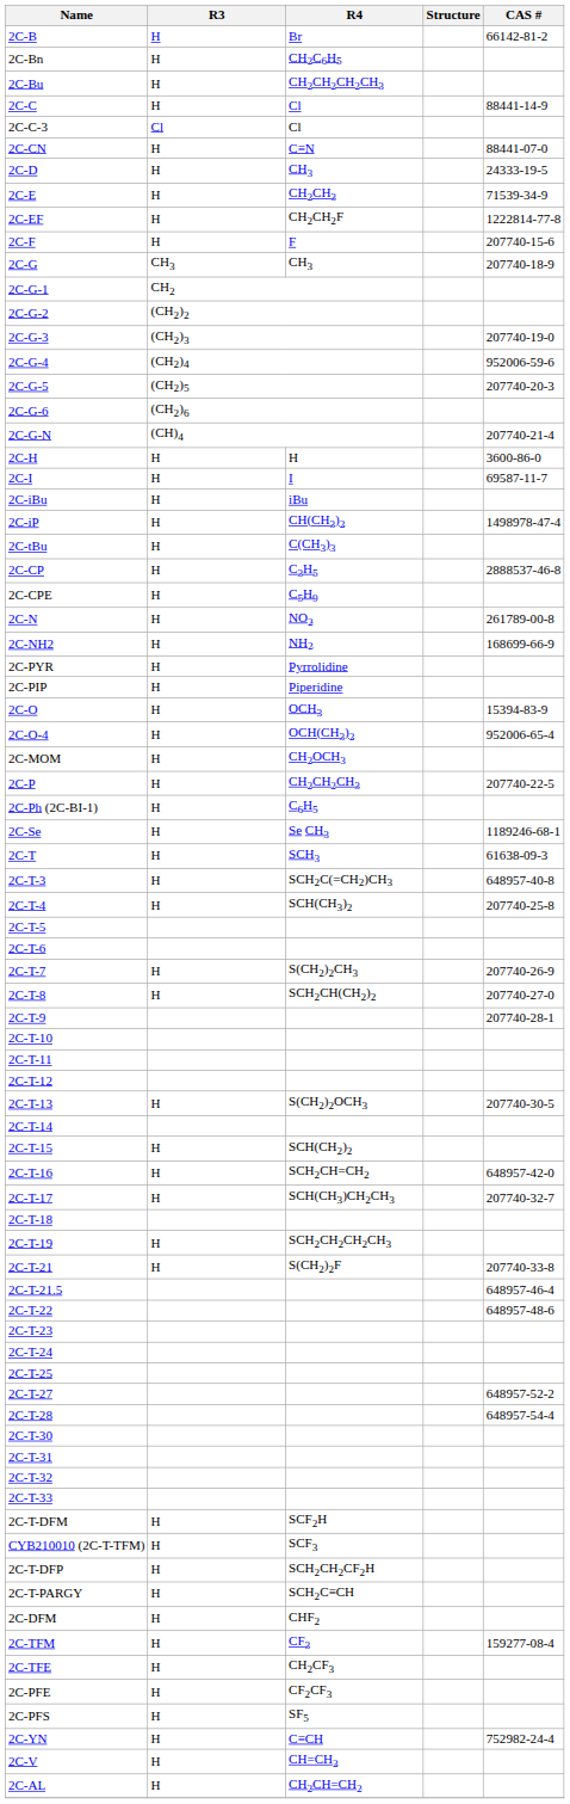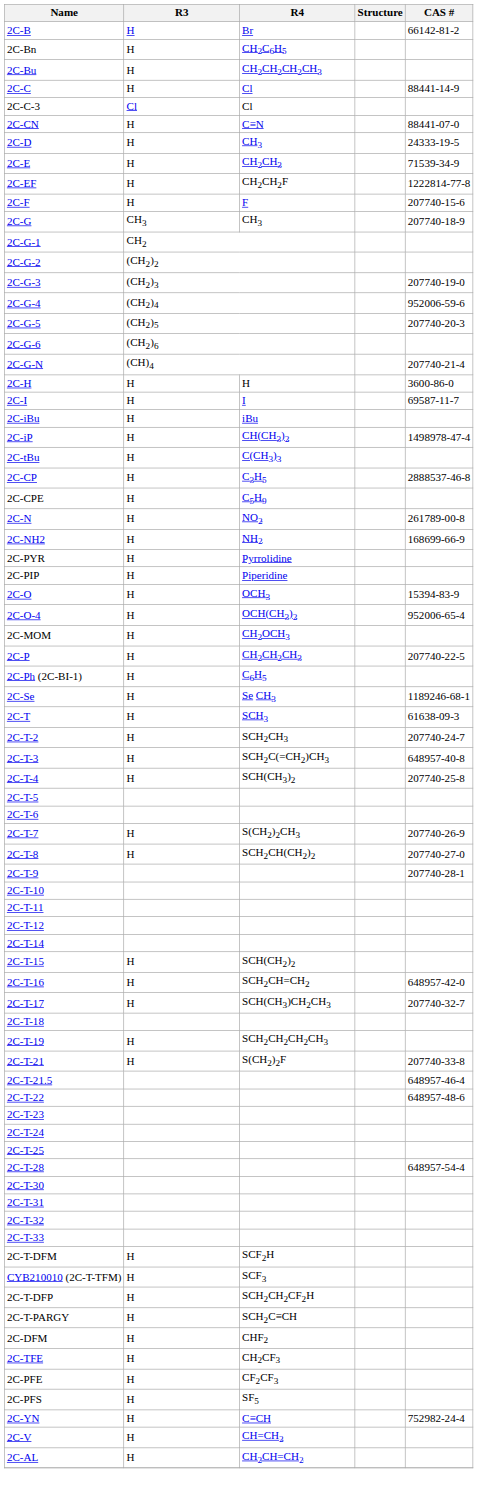 <table class="wikitable sticky-header" style="background: #FFFFFF">
 <tr>
 <th>Name</th>
 <th style="width:10em">R3</th>
 <th style="width:10em">R4</th>
 <th>Structure</th>
 <th>CAS #</th>
 </tr>
 <tr>
 <td><a href='#'>2C-B</a></td>
 <td><a href='#'>H</a></td>
 <td><a href='#'>Br</a></td>
 <td></td>
 <td>66142-81-2</td>
 </tr>
 <tr>
 <td>2C-Bn</td>
 <td>H</td>
 <td><a href='#'>CH<sub>2</sub>C<sub>6</sub>H<sub>5</sub></a></td>
 <td></td>
 <td></td>
 </tr>
 <tr>
 <td><a href='#'>2C-Bu</a></td>
 <td>H</td>
 <td><a href='#'>CH<sub>2</sub>CH<sub>2</sub>CH<sub>2</sub>CH<sub>3</sub></a></td>
 <td></td>
 <td></td>
 </tr>
 <tr>
 <td><a href='#'>2C-C</a></td>
 <td>H</td>
 <td><a href='#'>Cl</a></td>
 <td></td>
 <td>88441-14-9</td>
 </tr>
 <tr>
 <td>2C-C-3 </td>
 <td><a href='#'>Cl</a></td>
 <td>Cl</td>
 <td></td>
 <td></td>
 </tr>
 <tr>
 <td><a href='#'>2C-CN</a></td>
 <td>H</td>
 <td><a href='#'>C≡N</a></td>
 <td></td>
 <td>88441-07-0</td>
 </tr>
 <tr>
 <td><a href='#'>2C-D</a></td>
 <td>H</td>
 <td><a href='#'>CH<sub>3</sub></a></td>
 <td></td>
 <td>24333-19-5</td>
 </tr>
 <tr>
 <td><a href='#'>2C-E</a></td>
 <td>H</td>
 <td><a href='#'>CH<sub>2</sub>CH<sub>3</sub></a></td>
 <td></td>
 <td>71539-34-9</td>
 </tr>
 <tr>
 <td><a href='#'>2C-EF</a></td>
 <td>H</td>
 <td>CH<sub>2</sub>CH<sub>2</sub>F</td>
 <td></td>
 <td>1222814-77-8</td>
 </tr>
 <tr>
 <td><a href='#'>2C-F</a></td>
 <td>H</td>
 <td><a href='#'>F</a></td>
 <td></td>
 <td>207740-15-6</td>
 </tr>
 <tr>
 <td><a href='#'>2C-G</a></td>
 <td>CH<sub>3</sub></td>
 <td>CH<sub>3</sub></td>
 <td></td>
 <td>207740-18-9</td>
 </tr>
 <tr>
 <td><a href='#'>2C-G-1</a></td>
 <td colspan=2>CH<sub>2</sub></td>
 <td></td>
 <td></td>
 </tr>
 <tr>
 <td><a href='#'>2C-G-2</a></td>
 <td colspan=2>(CH<sub>2</sub>)<sub>2</sub></td>
 <td></td>
 <td></td>
 </tr>
 <tr>
 <td><a href='#'>2C-G-3</a></td>
 <td colspan=2>(CH<sub>2</sub>)<sub>3</sub></td>
 <td></td>
 <td>207740-19-0</td>
 </tr>
 <tr>
 <td><a href='#'>2C-G-4</a></td>
 <td colspan=2>(CH<sub>2</sub>)<sub>4</sub></td>
 <td></td>
 <td>952006-59-6</td>
 </tr>
 <tr>
 <td><a href='#'>2C-G-5</a></td>
 <td colspan=2>(CH<sub>2</sub>)<sub>5</sub></td>
 <td></td>
 <td>207740-20-3</td>
 </tr>
 <tr>
 <td><a href='#'>2C-G-6</a></td>
 <td colspan=2>(CH<sub>2</sub>)<sub>6</sub></td>
 <td></td>
 <td></td>
 </tr>
 <tr>
 <td><a href='#'>2C-G-N</a></td>
 <td colspan=2>(CH)<sub>4</sub></td>
 <td></td>
 <td>207740-21-4</td>
 </tr>
 <tr>
 <td><a href='#'>2C-H</a></td>
 <td>H</td>
 <td>H</td>
 <td></td>
 <td>3600-86-0</td>
 </tr>
 <tr>
 <td><a href='#'>2C-I</a></td>
 <td>H</td>
 <td><a href='#'>I</a></td>
 <td></td>
 <td>69587-11-7</td>
 </tr>
 <tr>
 <td><a href='#'>2C-iBu</a></td>
 <td>H</td>
 <td><a href='#'>iBu</a></td>
 <td></td>
 <td></td>
 </tr>
 <tr>
 <td><a href='#'>2C-iP</a></td>
 <td>H</td>
 <td><a href='#'>CH(CH<sub>3</sub>)<sub>2</sub></a></td>
 <td></td>
 <td>1498978-47-4</td>
 </tr>
 <tr>
 <td><a href='#'>2C-tBu</a></td>
 <td>H</td>
 <td><a href='#'>C(CH<sub>3</sub>)<sub>3</sub></a></td>
 <td></td>
 <td></td>
 </tr>
 <tr>
 <td><a href='#'>2C-CP</a></td>
 <td>H</td>
 <td><a href='#'>C<sub>3</sub>H<sub>5</sub></a></td>
 <td></td>
 <td>2888537-46-8</td>
 </tr>
 <tr>
 <td>2C-CPE</td>
 <td>H</td>
 <td><a href='#'>C<sub>5</sub>H<sub>9</sub></a></td>
 <td></td>
 <td></td>
 </tr>
 <tr>
 <td><a href='#'>2C-N</a></td>
 <td>H</td>
 <td><a href='#'>NO<sub>2</sub></a></td>
 <td></td>
 <td>261789-00-8</td>
 </tr>
 <tr>
 <td><a href='#'>2C-NH2</a></td>
 <td>H</td>
 <td><a href='#'>NH<sub>2</sub></a></td>
 <td></td>
 <td>168699-66-9</td>
 </tr>
 <tr>
 <td>2C-PYR</td>
 <td>H</td>
 <td><a href='#'>Pyrrolidine</a></td>
 <td></td>
 <td></td>
 </tr>
 <tr>
 <td>2C-PIP</td>
 <td>H</td>
 <td><a href='#'>Piperidine</a></td>
 <td></td>
 <td></td>
 </tr>
 <tr>
 <td><a href='#'>2C-O</a></td>
 <td>H</td>
 <td><a href='#'>OCH<sub>3</sub></a></td>
 <td></td>
 <td>15394-83-9</td>
 </tr>
 <tr>
 <td><a href='#'>2C-O-4</a></td>
 <td>H</td>
 <td><a href='#'>OCH(CH<sub>3</sub>)<sub>2</sub></a></td>
 <td></td>
 <td>952006-65-4</td>
 </tr>
 <tr>
 <td>2C-MOM </td>
 <td>H</td>
 <td><a href='#'>CH<sub>2</sub>OCH<sub>3</sub></a></td>
 <td></td>
 <td></td>
 </tr>
 <tr>
 <td><a href='#'>2C-P</a></td>
 <td>H</td>
 <td><a href='#'>CH<sub>2</sub>CH<sub>2</sub>CH<sub>3</sub></a></td>
 <td></td>
 <td>207740-22-5</td>
 </tr>
 <tr>
 <td><a href='#'>2C-Ph</a> (2C-BI-1)</td>
 <td>H</td>
 <td><a href='#'>C<sub>6</sub>H<sub>5</sub></a></td>
 <td></td>
 <td></td>
 </tr>
 <tr>
 <td><a href='#'>2C-Se</a></td>
 <td>H</td>
 <td><a href='#'>Se</a> <a href='#'>CH<sub>3</sub></a></td>
 <td></td>
 <td>1189246-68-1</td>
 </tr>
 <tr>
 <td><a href='#'>2C-T</a></td>
 <td>H</td>
 <td><a href='#'>SCH<sub>3</sub></a></td>
 <td></td>
 <td>61638-09-3</td>
 </tr>
 <tr>
+<td><a href='#'>2C-T-2</a></td>
+<td>H</td>
+<td>SCH<sub>2</sub>CH<sub>3</sub></td>
+<td></td>
+<td>207740-24-7</td>
+</tr>
+<tr>
 <td><a href='#'>2C-T-3</a></td>
 <td>H</td>
 <td>SCH<sub>2</sub>C(=CH<sub>2</sub>)CH<sub>3</sub></td>
 <td></td>
 <td>648957-40-8</td>
 </tr>
 <tr>
 <td><a href='#'>2C-T-4</a></td>
 <td>H</td>
 <td>SCH(CH<sub>3</sub>)<sub>2</sub></td>
 <td></td>
 <td>207740-25-8</td>
 </tr>
 <tr>
 <td><a href='#'>2C-T-5</a></td>
 <td></td>
 <td></td>
 <td></td>
 <td></td>
 </tr>
 <tr>
 <td><a href='#'>2C-T-6</a></td>
 <td></td>
 <td></td>
 <td></td>
 <td></td>
 </tr>
 <tr>
 <td><a href='#'>2C-T-7</a></td>
 <td>H</td>
 <td>S(CH<sub>2</sub>)<sub>2</sub>CH<sub>3</sub></td>
 <td></td>
 <td>207740-26-9</td>
 </tr>
 <tr>
 <td><a href='#'>2C-T-8</a></td>
 <td>H</td>
 <td>SCH<sub>2</sub>CH(CH<sub>2</sub>)<sub>2</sub></td>
 <td></td>
 <td>207740-27-0</td>
 </tr>
 <tr>
 <td><a href='#'>2C-T-9</a></td>
 <td></td>
 <td></td>
 <td></td>
 <td>207740-28-1</td>
 </tr>
 <tr>
 <td><a href='#'>2C-T-10</a></td>
 <td></td>
 <td></td>
 <td></td>
 <td></td>
 </tr>
 <tr>
 <td><a href='#'>2C-T-11</a></td>
 <td></td>
 <td></td>
 <td></td>
 <td></td>
 </tr>
 <tr>
 <td><a href='#'>2C-T-12</a></td>
 <td></td>
 <td></td>
 <td></td>
 <td></td>
-</tr>
-<tr>
-<td><a href='#'>2C-T-13</a></td>
-<td>H</td>
-<td>S(CH<sub>2</sub>)<sub>2</sub>OCH<sub>3</sub></td>
-<td></td>
-<td>207740-30-5</td>
 </tr>
 <tr>
 <td><a href='#'>2C-T-14</a></td>
 <td></td>
 <td></td>
 <td></td>
 <td></td>
 </tr>
 <tr>
 <td><a href='#'>2C-T-15</a></td>
 <td>H</td>
 <td>SCH(CH<sub>2</sub>)<sub>2</sub></td>
 <td></td>
 <td></td>
 </tr>
 <tr>
 <td><a href='#'>2C-T-16</a></td>
 <td>H</td>
 <td>SCH<sub>2</sub>CH=CH<sub>2</sub></td>
 <td></td>
 <td>648957-42-0</td>
 </tr>
 <tr>
 <td><a href='#'>2C-T-17</a></td>
 <td>H</td>
 <td>SCH(CH<sub>3</sub>)CH<sub>2</sub>CH<sub>3</sub></td>
 <td></td>
 <td>207740-32-7</td>
 </tr>
 <tr>
 <td><a href='#'>2C-T-18</a></td>
 <td></td>
 <td></td>
 <td></td>
 <td></td>
 </tr>
 <tr>
 <td><a href='#'>2C-T-19</a></td>
 <td>H</td>
 <td>SCH<sub>2</sub>CH<sub>2</sub>CH<sub>2</sub>CH<sub>3</sub></td>
 <td></td>
 <td></td>
 </tr>
 <tr>
 <td><a href='#'>2C-T-21</a></td>
 <td>H</td>
 <td>S(CH<sub>2</sub>)<sub>2</sub>F</td>
 <td></td>
 <td>207740-33-8</td>
 </tr>
 <tr>
 <td><a href='#'>2C-T-21.5</a></td>
 <td></td>
 <td></td>
 <td></td>
 <td>648957-46-4</td>
 </tr>
 <tr>
 <td><a href='#'>2C-T-22</a></td>
 <td></td>
 <td></td>
 <td></td>
 <td>648957-48-6</td>
 </tr>
 <tr>
 <td><a href='#'>2C-T-23</a></td>
 <td></td>
 <td></td>
 <td></td>
 <td></td>
 </tr>
 <tr>
 <td><a href='#'>2C-T-24</a></td>
 <td></td>
 <td></td>
 <td></td>
 <td></td>
 </tr>
 <tr>
 <td><a href='#'>2C-T-25</a></td>
 <td></td>
 <td></td>
 <td></td>
 <td></td>
 </tr>
 <tr>
-<td><a href='#'>2C-T-27</a></td>
-<td></td>
-<td></td>
-<td></td>
-<td>648957-52-2</td>
-</tr>
-<tr>
 <td><a href='#'>2C-T-28</a></td>
 <td></td>
 <td></td>
 <td></td>
 <td>648957-54-4</td>
 </tr>
 <tr>
 <td><a href='#'>2C-T-30</a></td>
 <td></td>
 <td></td>
 <td></td>
 <td></td>
 </tr>
 <tr>
 <td><a href='#'>2C-T-31</a></td>
 <td></td>
 <td></td>
 <td></td>
 <td></td>
 </tr>
 <tr>
 <td><a href='#'>2C-T-32</a></td>
 <td></td>
 <td></td>
 <td></td>
 <td></td>
 </tr>
 <tr>
 <td><a href='#'>2C-T-33</a></td>
 <td></td>
 <td></td>
 <td></td>
 <td></td>
 </tr>
 <tr>
 <td>2C-T-DFM</td>
 <td>H</td>
 <td>SCF<sub>2</sub>H</td>
 <td></td>
 <td></td>
 </tr>
 <tr>
 <td><a href='#'>CYB210010</a> (2C-T-TFM)</td>
 <td>H</td>
 <td>SCF<sub>3</sub></td>
 <td></td>
 <td></td>
 </tr>
 <tr>
 <td>2C-T-DFP</td>
 <td>H</td>
 <td>SCH<sub>2</sub>CH<sub>2</sub>CF<sub>2</sub>H</td>
 <td></td>
 <td></td>
 </tr>
 <tr>
 <td>2C-T-PARGY</td>
 <td>H</td>
 <td>SCH<sub>2</sub>C≡CH</td>
 <td></td>
 <td></td>
 </tr>
 <tr>
 <td>2C-DFM </td>
 <td>H</td>
 <td>CHF<sub>2</sub></td>
 <td></td>
 <td></td>
 </tr>
 <tr>
-<td><a href='#'>2C-TFM</a></td>
-<td>H</td>
-<td><a href='#'>CF<sub>3</sub></a></td>
-<td></td>
-<td>159277-08-4</td>
-</tr>
-<tr>
 <td><a href='#'>2C-TFE</a></td>
 <td>H</td>
 <td>CH<sub>2</sub>CF<sub>3</sub></td>
 <td></td>
 <td></td>
 </tr>
 <tr>
 <td>2C-PFE</td>
 <td>H</td>
 <td>CF<sub>2</sub>CF<sub>3</sub></td>
 <td></td>
 <td></td>
 </tr>
 <tr>
 <td>2C-PFS</td>
 <td>H</td>
 <td>SF<sub>5</sub></td>
 <td></td>
 <td></td>
 </tr>
 <tr>
 <td><a href='#'>2C-YN</a></td>
 <td>H</td>
 <td><a href='#'>C≡CH</a></td>
 <td></td>
 <td>752982-24-4</td>
 </tr>
 <tr>
 <td><a href='#'>2C-V</a></td>
 <td>H</td>
 <td><a href='#'>CH=CH<sub>2</sub></a></td>
 <td></td>
 <td></td>
 </tr>
 <tr>
 <td><a href='#'>2C-AL</a></td>
 <td>H</td>
 <td><a href='#'>CH<sub>2</sub>CH=CH<sub>2</sub></a></td>
 <td></td>
 <td></td>
 </tr>
 <tr>
 </tr>
 </table>
